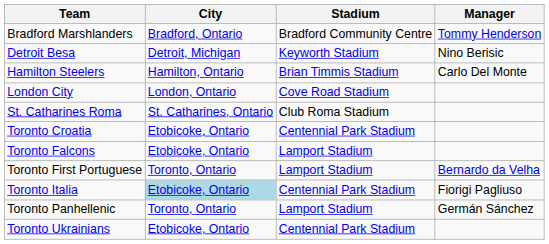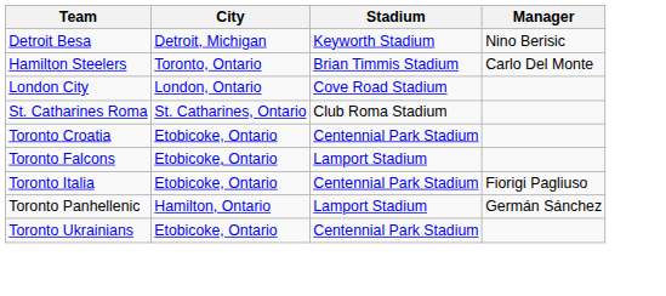 <table class="wikitable sortable">
 <tr>
 <th>Team</th>
 <th>City</th>
 <th>Stadium</th>
 <th>Manager</th>
-</tr>
-<tr>
-<td>Bradford Marshlanders</td>
-<td><a href='#'>Bradford, Ontario</a></td>
-<td>Bradford Community Centre</td>
-<td><a href='#'>Tommy Henderson</a></td>
 </tr>
 <tr>
 <td><a href='#'>Detroit Besa</a></td>
 <td><a href='#'>Detroit, Michigan</a></td>
 <td><a href='#'>Keyworth Stadium</a></td>
 <td>Nino Berisic</td>
 </tr>
 <tr>
 <td><a href='#'>Hamilton Steelers</a></td>
-<td><a href='#'>Hamilton, Ontario</a></td>
+<td><a href='#'>Toronto, Ontario</a></td>
 <td><a href='#'>Brian Timmis Stadium</a></td>
 <td>Carlo Del Monte</td>
 </tr>
 <tr>
 <td><a href='#'>London City</a></td>
 <td><a href='#'>London, Ontario</a></td>
 <td><a href='#'>Cove Road Stadium</a></td>
 <td></td>
 </tr>
 <tr>
 <td><a href='#'>St. Catharines Roma</a></td>
 <td><a href='#'>St. Catharines, Ontario</a></td>
 <td>Club Roma Stadium</td>
 <td></td>
 </tr>
 <tr>
 <td><a href='#'>Toronto Croatia</a></td>
 <td><a href='#'>Etobicoke, Ontario</a></td>
 <td><a href='#'>Centennial Park Stadium</a></td>
 <td></td>
 </tr>
 <tr>
 <td><a href='#'>Toronto Falcons</a></td>
 <td><a href='#'>Etobicoke, Ontario</a></td>
 <td><a href='#'>Lamport Stadium</a></td>
 <td></td>
 </tr>
 <tr>
-<td>Toronto First Portuguese</td>
-<td><a href='#'>Toronto, Ontario</a></td>
-<td><a href='#'>Lamport Stadium</a></td>
-<td><a href='#'>Bernardo da Velha</a></td>
-</tr>
-<tr>
 <td><a href='#'>Toronto Italia</a></td>
-<td style="background: lightblue;"><a href='#'>Etobicoke, Ontario</a></td>
+<td><a href='#'>Etobicoke, Ontario</a></td>
 <td><a href='#'>Centennial Park Stadium</a></td>
 <td>Fiorigi Pagliuso</td>
 </tr>
 <tr>
 <td>Toronto Panhellenic</td>
-<td><a href='#'>Toronto, Ontario</a></td>
+<td><a href='#'>Hamilton, Ontario</a></td>
 <td><a href='#'>Lamport Stadium</a></td>
 <td>Germán Sánchez</td>
 </tr>
 <tr>
 <td><a href='#'>Toronto Ukrainians</a></td>
 <td><a href='#'>Etobicoke, Ontario</a></td>
 <td><a href='#'>Centennial Park Stadium</a></td>
 <td></td>
 </tr>
 </table>
